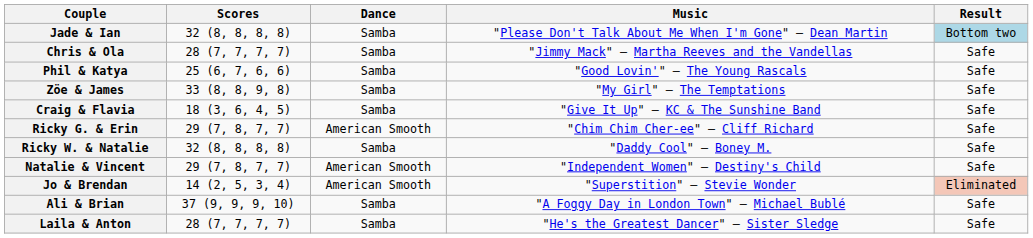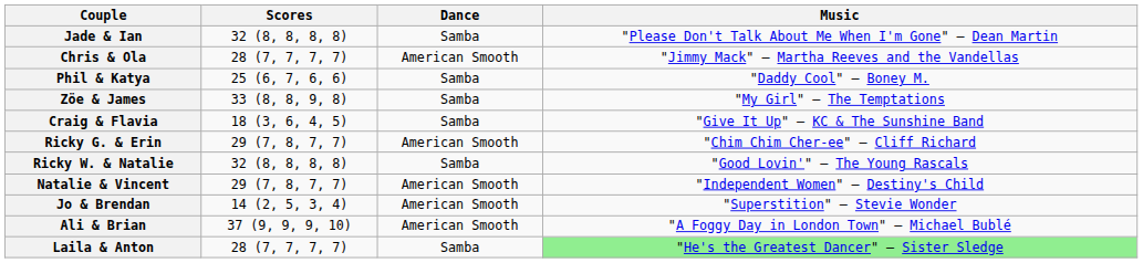 <table class="wikitable sortable" style="text-align:center; width:90%">
 <tr>
 <th scope="col">Couple</th>
 <th scope="col">Scores</th>
 <th scope="col" class="unsortable">Dance</th>
 <th scope="col" class="unsortable">Music</th>
-<th scope="col" class="unsortable">Result</th>
 </tr>
 <tr>
 <th scope="row">Jade & Ian</th>
 <td>32 (8, 8, 8, 8)</td>
 <td>Samba</td>
 <td>"<a href='#'>Please Don't Talk About Me When I'm Gone</a>" — <a href='#'>Dean Martin</a></td>
-<td bgcolor="lightblue">Bottom two</td>
 </tr>
 <tr>
 <th scope="row">Chris & Ola</th>
 <td>28 (7, 7, 7, 7)</td>
-<td>Samba</td>
+<td>American Smooth</td>
 <td>"<a href='#'>Jimmy Mack</a>" — <a href='#'>Martha Reeves and the Vandellas</a></td>
-<td>Safe</td>
 </tr>
 <tr>
 <th scope="row">Phil & Katya</th>
 <td>25 (6, 7, 6, 6)</td>
 <td>Samba</td>
-<td>"<a href='#'>Good Lovin'</a>" — <a href='#'>The Young Rascals</a></td>
-<td>Safe</td>
+<td>"<a href='#'>Daddy Cool</a>" — <a href='#'>Boney M.</a></td>
 </tr>
 <tr>
 <th scope="row">Zöe & James</th>
 <td>33 (8, 8, 9, 8)</td>
 <td>Samba</td>
 <td>"<a href='#'>My Girl</a>" — <a href='#'>The Temptations</a></td>
-<td>Safe</td>
 </tr>
 <tr>
 <th scope="row">Craig & Flavia</th>
 <td>18 (3, 6, 4, 5)</td>
 <td>Samba</td>
 <td>"<a href='#'>Give It Up</a>" — <a href='#'>KC & The Sunshine Band</a></td>
-<td>Safe</td>
 </tr>
 <tr>
 <th scope="row">Ricky G. & Erin</th>
 <td>29 (7, 8, 7, 7)</td>
 <td>American Smooth</td>
 <td>"<a href='#'>Chim Chim Cher-ee</a>" — <a href='#'>Cliff Richard</a></td>
-<td>Safe</td>
 </tr>
 <tr>
 <th scope="row">Ricky W. & Natalie</th>
 <td>32 (8, 8, 8, 8)</td>
 <td>Samba</td>
-<td>"<a href='#'>Daddy Cool</a>" — <a href='#'>Boney M.</a></td>
-<td>Safe</td>
+<td>"<a href='#'>Good Lovin'</a>" — <a href='#'>The Young Rascals</a></td>
 </tr>
 <tr>
 <th scope="row">Natalie & Vincent</th>
 <td>29 (7, 8, 7, 7)</td>
 <td>American Smooth</td>
 <td>"<a href='#'>Independent Women</a>" — <a href='#'>Destiny's Child</a></td>
-<td>Safe</td>
 </tr>
 <tr>
 <th scope="row">Jo & Brendan</th>
 <td>14 (2, 5, 3, 4)</td>
 <td>American Smooth</td>
 <td>"<a href='#'>Superstition</a>" — <a href='#'>Stevie Wonder</a></td>
-<td bgcolor="f4c7b8">Eliminated</td>
 </tr>
 <tr>
 <th scope="row">Ali & Brian</th>
 <td>37 (9, 9, 9, 10)</td>
-<td>Samba</td>
+<td>American Smooth</td>
 <td>"<a href='#'>A Foggy Day in London Town</a>" — <a href='#'>Michael Bublé</a></td>
-<td>Safe</td>
 </tr>
 <tr>
 <th scope="row">Laila & Anton</th>
 <td>28 (7, 7, 7, 7)</td>
 <td>Samba</td>
-<td>"<a href='#'>He's the Greatest Dancer</a>" — <a href='#'>Sister Sledge</a></td>
-<td>Safe</td>
+<td style="background: lightgreen;">"<a href='#'>He's the Greatest Dancer</a>" — <a href='#'>Sister Sledge</a></td>
 </tr>
 </table>
